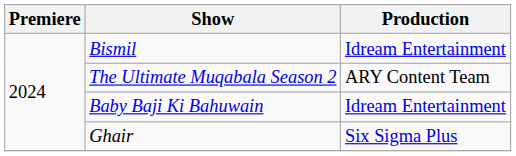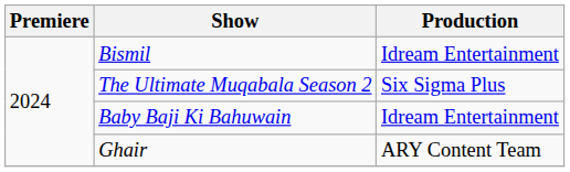 <table class="wikitable">
 <tr>
 <th>Premiere</th>
 <th>Show</th>
 <th>Production</th>
 </tr>
 <tr>
 <td rowspan=4>2024</td>
 <td><em><a href='#'>Bismil</a></em></td>
 <td><a href='#'>Idream Entertainment</a></td>
 </tr>
 <tr>
 <td><em><a href='#'>The Ultimate Muqabala Season 2</a></em></td>
-<td>ARY Content Team</td>
+<td><a href='#'>Six Sigma Plus</a></td>
 </tr>
 <tr>
 <td><em><a href='#'>Baby Baji Ki Bahuwain</a></em></td>
 <td><a href='#'>Idream Entertainment</a></td>
 </tr>
 <tr>
 <td><em>Ghair</em></td>
-<td><a href='#'>Six Sigma Plus</a></td>
+<td>ARY Content Team</td>
 </tr>
 <tr>
 </tr>
 </table>
